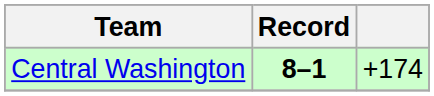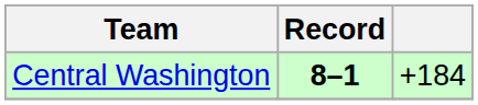 <table class="wikitable sortable collapsible collapsed plainrowheaders" style="font-size:90%;">
 <tr>
 <th scope=col>Team</th>
 <th scope=col>Record</th>
 <th scope=col></th>
 </tr>
 <tr bgcolor=ccffcc>
 <td> <a href='#'>Central Washington</a></td>
 <td align=center><strong>8–1</strong></td>
-<td align=center>+174</td>
+<td align=center>+184</td>
 </tr>
 <tr>
 </tr>
 </table>
